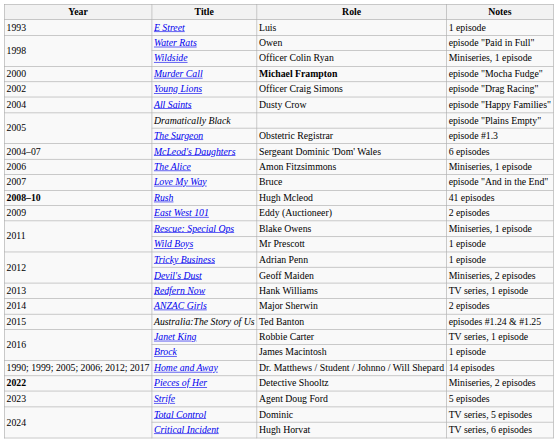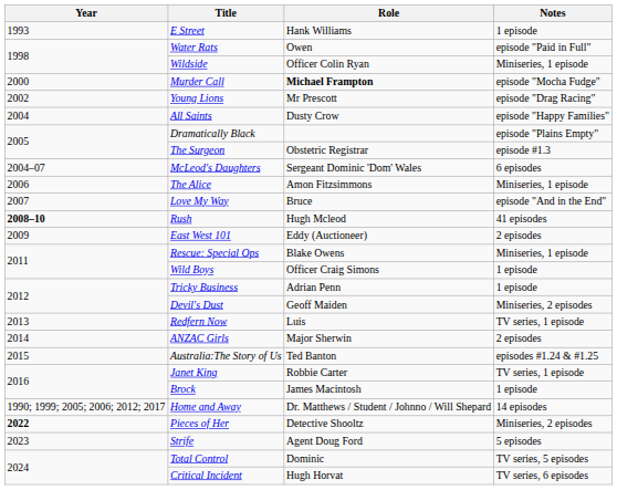 <table class="wikitable">
 <tr>
 <th>Year</th>
 <th>Title</th>
 <th>Role</th>
 <th>Notes</th>
 </tr>
 <tr>
 <td>1993</td>
 <td><em><a href='#'>E Street</a></em></td>
-<td>Luis</td>
+<td>Hank Williams</td>
 <td>1 episode</td>
 </tr>
 <tr>
 <td rowspan="2">1998</td>
 <td><em><a href='#'>Water Rats</a></em></td>
 <td>Owen</td>
 <td>episode "Paid in Full"</td>
 </tr>
 <tr>
 <td><em><a href='#'>Wildside</a></em></td>
 <td>Officer Colin Ryan</td>
 <td>Miniseries, 1 episode</td>
 </tr>
 <tr>
 <td>2000</td>
 <td><em><a href='#'>Murder Call</a></em></td>
 <td><strong>Michael Frampton</strong></td>
 <td>episode "Mocha Fudge"</td>
 </tr>
 <tr>
 <td>2002</td>
 <td><em><a href='#'>Young Lions</a></em></td>
-<td>Officer Craig Simons</td>
+<td>Mr Prescott</td>
 <td>episode "Drag Racing"</td>
 </tr>
 <tr>
 <td>2004</td>
 <td><em><a href='#'>All Saints</a></em></td>
 <td>Dusty Crow</td>
 <td>episode "Happy Families"</td>
 </tr>
 <tr>
 <td rowspan="2">2005</td>
 <td><em>Dramatically Black</em></td>
 <td></td>
 <td>episode "Plains Empty"</td>
 </tr>
 <tr>
 <td><em><a href='#'>The Surgeon</a></em></td>
 <td>Obstetric Registrar</td>
 <td>episode #1.3</td>
 </tr>
 <tr>
 <td>2004–07</td>
 <td><em><a href='#'>McLeod's Daughters</a></em></td>
 <td>Sergeant Dominic 'Dom' Wales</td>
 <td>6 episodes</td>
 </tr>
 <tr>
 <td>2006</td>
 <td><em><a href='#'>The Alice</a></em></td>
 <td>Amon Fitzsimmons</td>
 <td>Miniseries, 1 episode</td>
 </tr>
 <tr>
 <td>2007</td>
 <td><em><a href='#'>Love My Way</a></em></td>
 <td>Bruce</td>
 <td>episode "And in the End"</td>
 </tr>
 <tr>
 <td><strong>2008–10</strong></td>
 <td><em><a href='#'>Rush</a></em></td>
 <td>Hugh Mcleod</td>
 <td>41 episodes</td>
 </tr>
 <tr>
 <td>2009</td>
 <td><em><a href='#'>East West 101</a></em></td>
 <td>Eddy (Auctioneer)</td>
 <td>2 episodes</td>
 </tr>
 <tr>
 <td rowspan="2">2011</td>
 <td><em><a href='#'>Rescue: Special Ops</a></em></td>
 <td>Blake Owens</td>
 <td>Miniseries, 1 episode</td>
 </tr>
 <tr>
 <td><em><a href='#'>Wild Boys</a></em></td>
-<td>Mr Prescott</td>
+<td>Officer Craig Simons</td>
 <td>1 episode</td>
 </tr>
 <tr>
 <td rowspan="2">2012</td>
 <td><em><a href='#'>Tricky Business</a></em></td>
 <td>Adrian Penn</td>
 <td>1 episode</td>
 </tr>
 <tr>
 <td><em><a href='#'>Devil's Dust</a></em></td>
 <td>Geoff Maiden</td>
 <td>Miniseries, 2 episodes</td>
 </tr>
 <tr>
 <td>2013</td>
 <td><em><a href='#'>Redfern Now</a></em></td>
-<td>Hank Williams</td>
+<td>Luis</td>
 <td>TV series, 1 episode</td>
 </tr>
 <tr>
 <td>2014</td>
 <td><em><a href='#'>ANZAC Girls</a></em></td>
 <td>Major Sherwin</td>
 <td>2 episodes</td>
 </tr>
 <tr>
 <td>2015</td>
 <td><em>Australia:The Story of Us</em></td>
 <td>Ted Banton</td>
 <td>episodes #1.24 & #1.25</td>
 </tr>
 <tr>
 <td rowspan="2">2016</td>
 <td><em><a href='#'>Janet King</a></em></td>
 <td>Robbie Carter</td>
 <td>TV series, 1 episode</td>
 </tr>
 <tr>
 <td><em><a href='#'>Brock</a></em></td>
 <td>James Macintosh</td>
 <td>1 episode</td>
 </tr>
 <tr>
 <td>1990; 1999; 2005; 2006; 2012; 2017</td>
 <td><em><a href='#'>Home and Away</a></em></td>
 <td>Dr. Matthews / Student / Johnno / Will Shepard</td>
 <td>14 episodes</td>
 </tr>
 <tr>
 <td><strong>2022</strong></td>
 <td><em><a href='#'>Pieces of Her</a></em></td>
 <td>Detective Shooltz</td>
 <td>Miniseries, 2 episodes</td>
 </tr>
 <tr>
 <td>2023</td>
 <td><em><a href='#'>Strife</a></em></td>
 <td>Agent Doug Ford</td>
 <td>5 episodes</td>
 </tr>
 <tr>
 <td rowspan="2">2024</td>
 <td><em><a href='#'>Total Control</a></em></td>
 <td>Dominic</td>
 <td>TV series, 5 episodes</td>
 </tr>
 <tr>
 <td><em><a href='#'>Critical Incident</a></em></td>
 <td>Hugh Horvat</td>
 <td>TV series, 6 episodes</td>
 </tr>
 </table>
